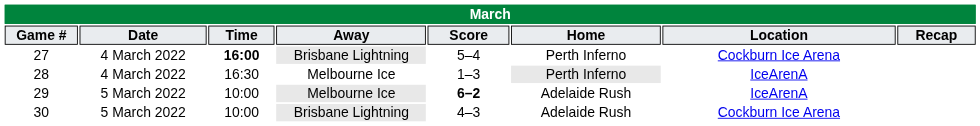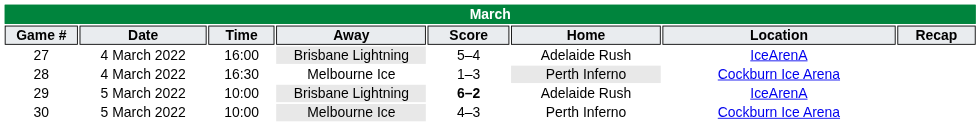 <table class="toccolours" style="width:70em;text-align: center">
 <tr>
 <th colspan="8" style="background:#00843d;color:white;border:#00843d 1px solid">March</th>
 </tr>
 <tr>
 <th style="background:#e9ecef;color:black;border:#000000 1px solid; width: 40px">Game #</th>
 <th style="background:#e9ecef;color:black;border:#000000 1px solid; width: 80px">Date</th>
 <th style="background:#e9ecef;color:black;border:#000000 1px solid; width: 40px">Time</th>
 <th style="background:#e9ecef;color:black;border:#000000 1px solid; width: 95px">Away</th>
 <th style="background:#e9ecef;color:black;border:#000000 1px solid; width: 50px">Score</th>
 <th style="background:#e9ecef;color:black;border:#000000 1px solid; width: 95px">Home</th>
 <th style="background:#e9ecef;color:black;border:#000000 1px solid; width: 150px">Location</th>
 <th style="background:#e9ecef;color:black;border:#000000 1px solid; width: 40px">Recap</th>
 </tr>
 <tr>
 <td>27</td>
 <td>4 March 2022</td>
-<td><strong>16:00</strong></td>
+<td>16:00</td>
 <td bgcolor="#e8e8e8">Brisbane Lightning</td>
 <td>5–4</td>
-<td>Perth Inferno</td>
-<td><a href='#'>Cockburn Ice Arena</a></td>
+<td>Adelaide Rush</td>
+<td><a href='#'>IceArenA</a></td>
 <td></td>
 </tr>
 <tr>
 <td>28</td>
 <td>4 March 2022</td>
 <td>16:30</td>
 <td>Melbourne Ice</td>
 <td>1–3</td>
 <td bgcolor="#e8e8e8">Perth Inferno</td>
-<td><a href='#'>IceArenA</a></td>
+<td><a href='#'>Cockburn Ice Arena</a></td>
 <td></td>
 </tr>
 <tr>
 <td>29</td>
 <td>5 March 2022</td>
 <td>10:00</td>
-<td bgcolor="#e8e8e8">Melbourne Ice</td>
+<td bgcolor="#e8e8e8">Brisbane Lightning</td>
 <td><strong>6–2</strong></td>
 <td>Adelaide Rush</td>
 <td><a href='#'>IceArenA</a></td>
 <td></td>
 </tr>
 <tr>
 <td>30</td>
 <td>5 March 2022</td>
 <td>10:00</td>
-<td bgcolor="#e8e8e8">Brisbane Lightning</td>
+<td bgcolor="#e8e8e8">Melbourne Ice</td>
 <td>4–3</td>
-<td>Adelaide Rush</td>
+<td>Perth Inferno</td>
 <td><a href='#'>Cockburn Ice Arena</a></td>
 <td></td>
 </tr>
 <tr>
 </tr>
 </table>
